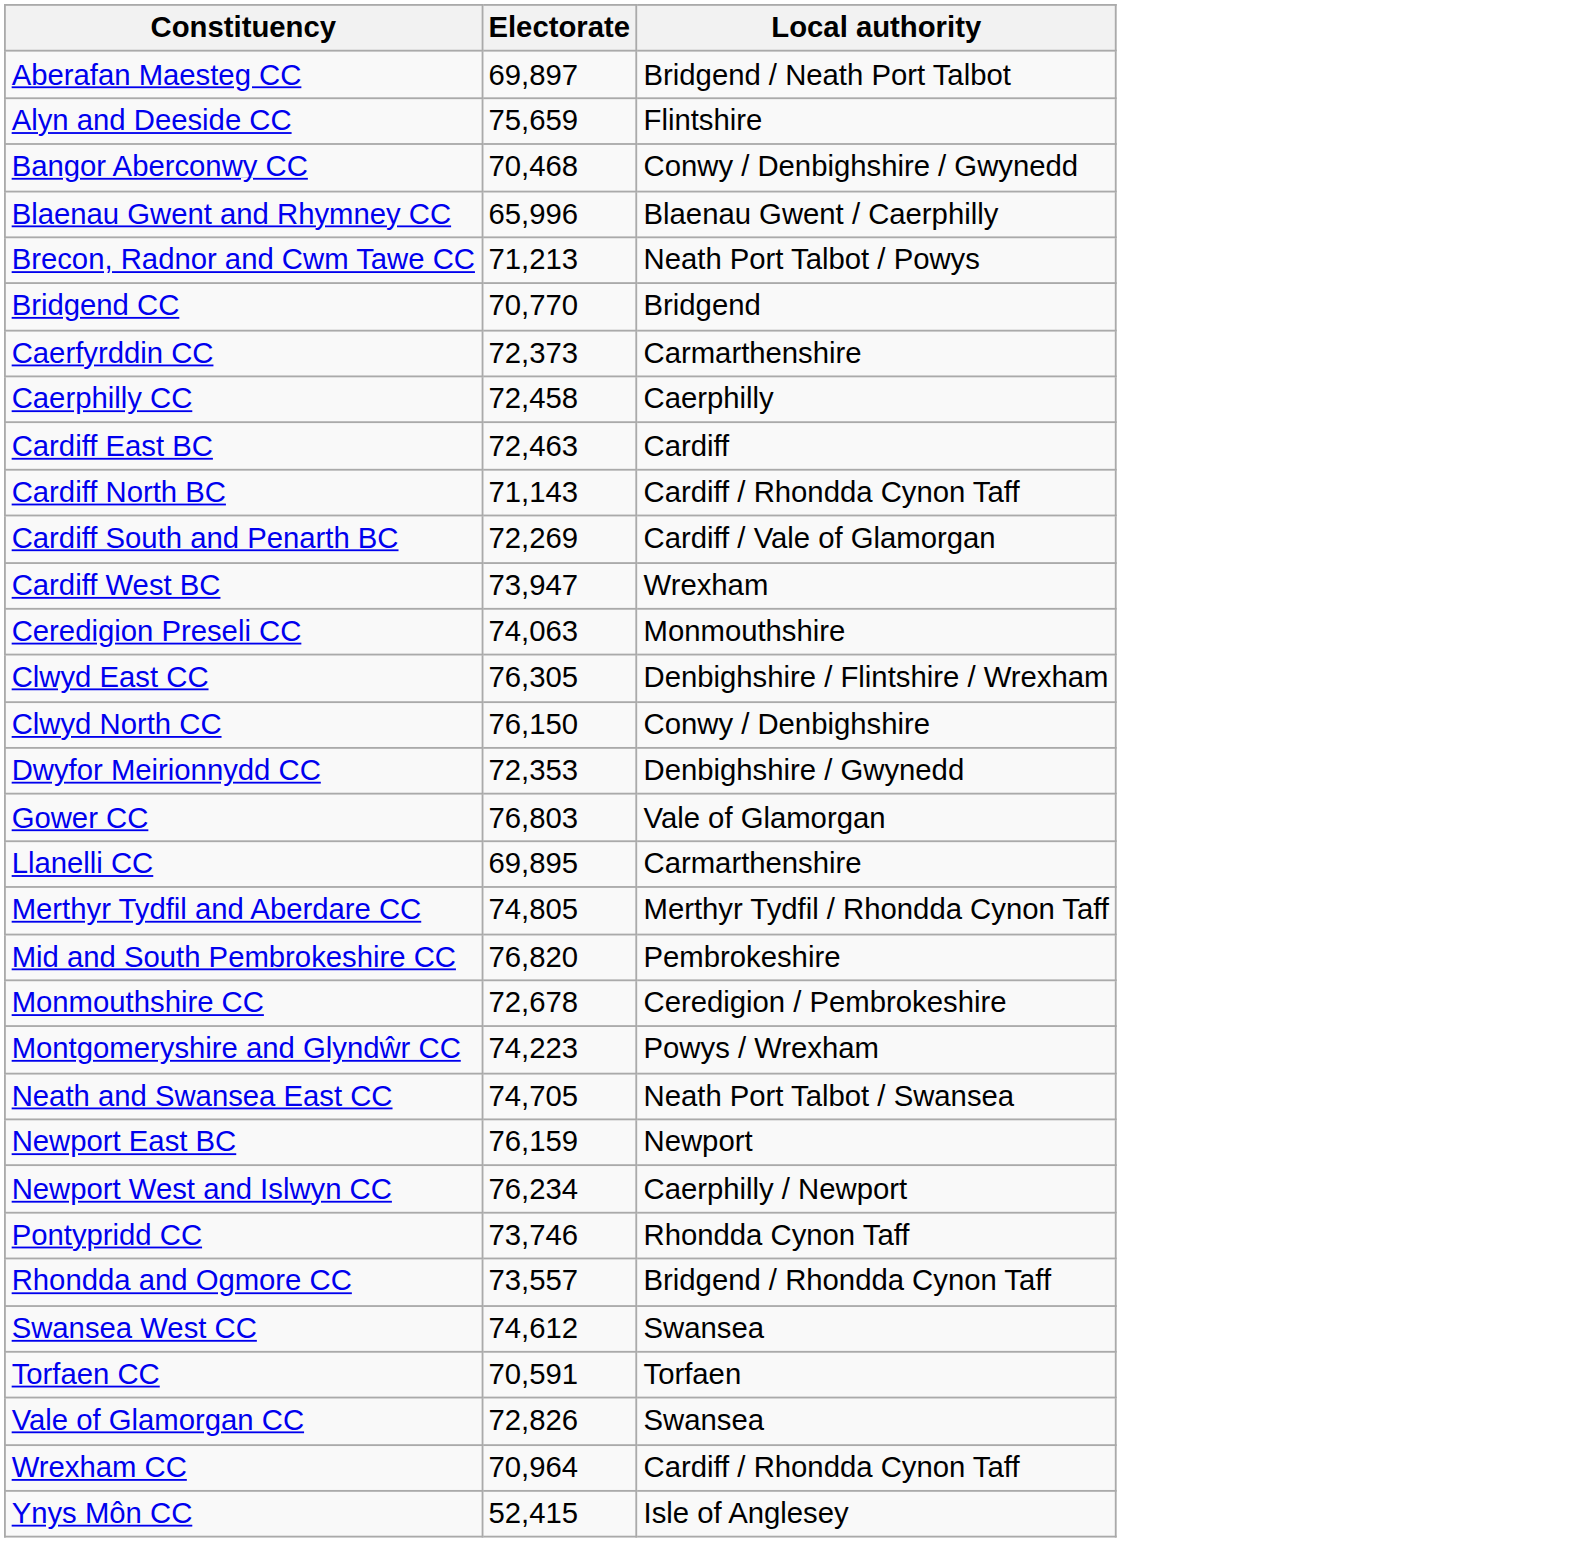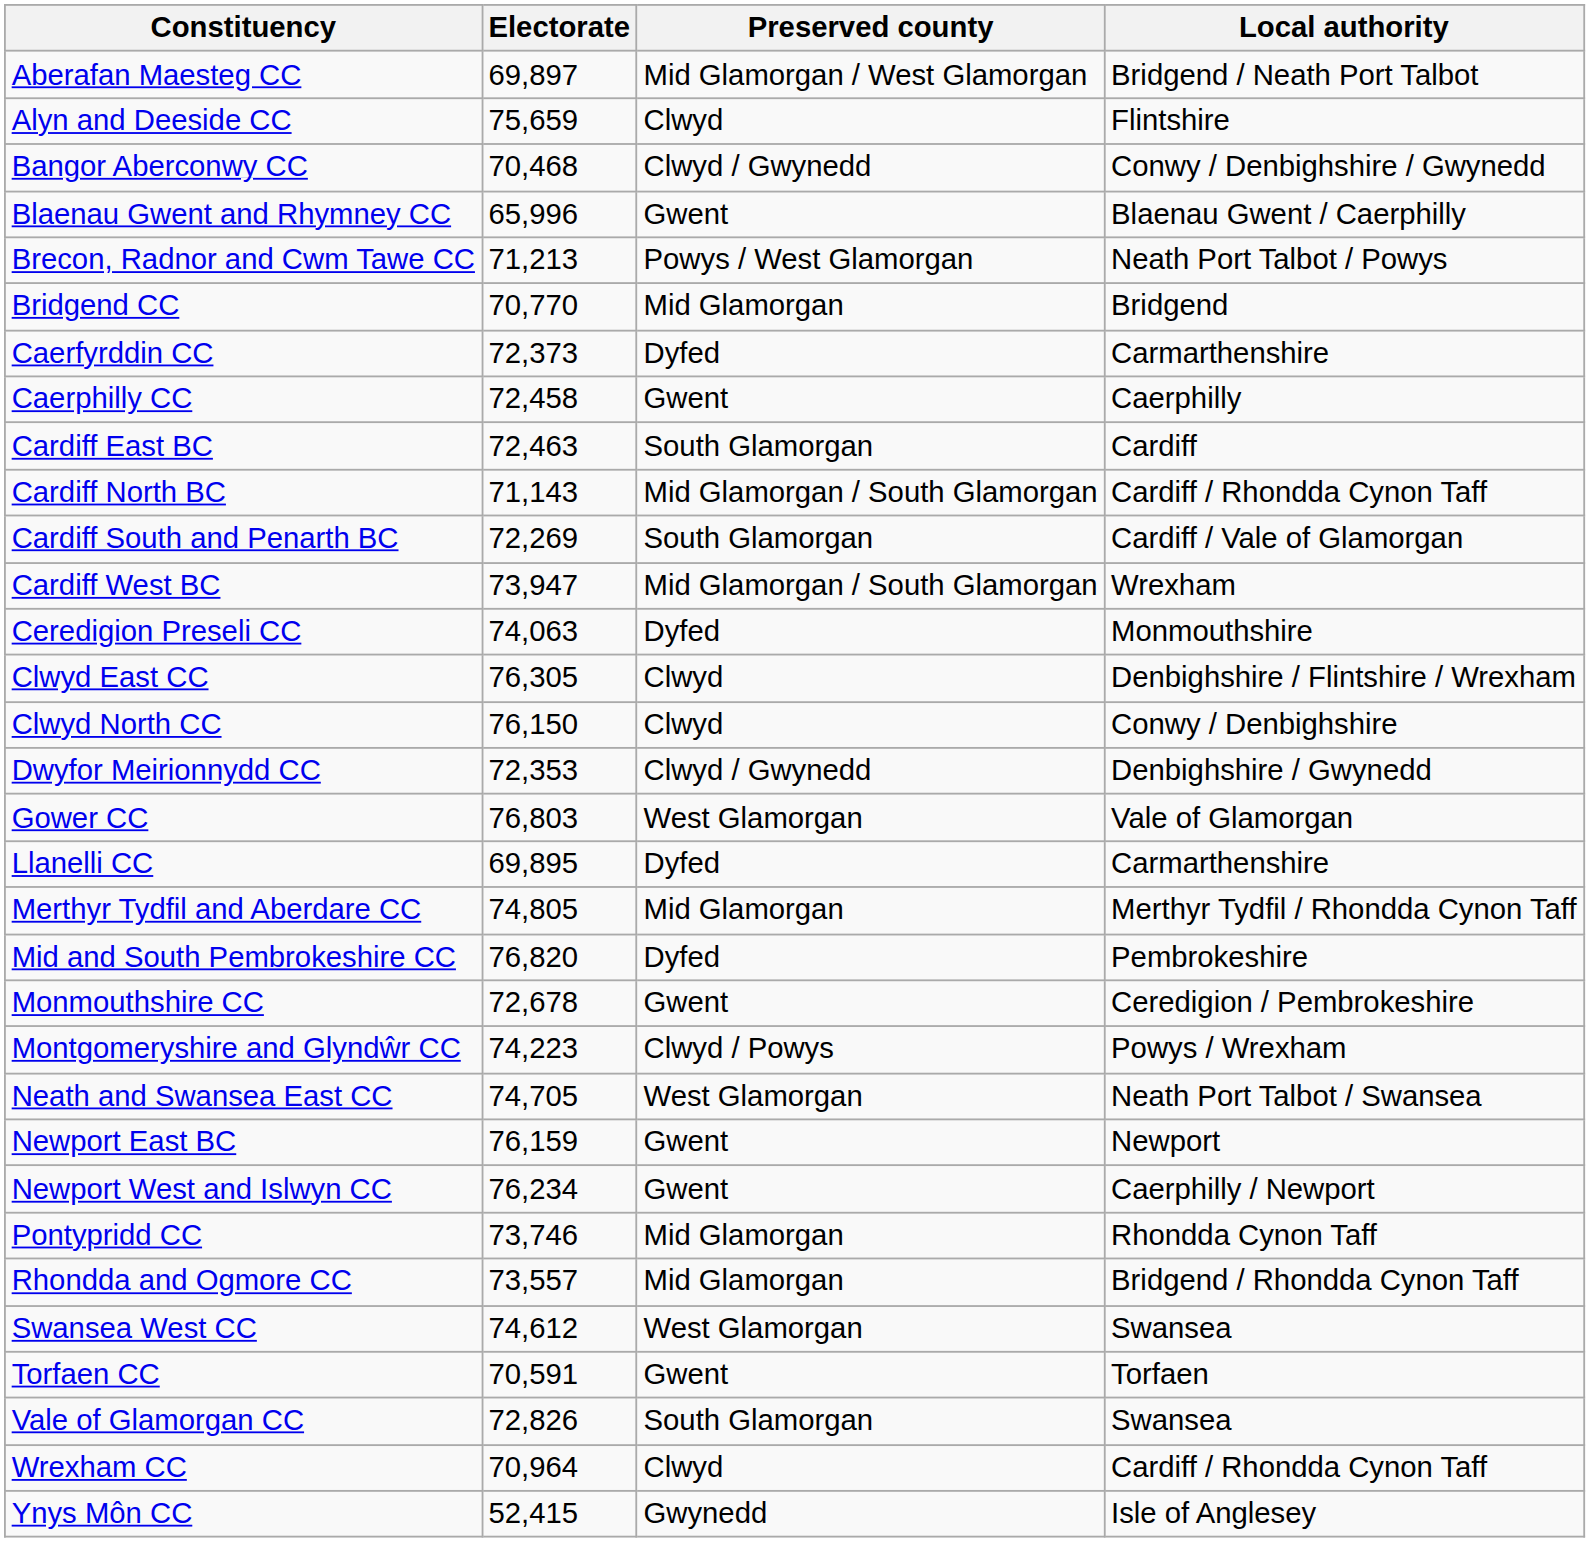 <table class="wikitable sortable">
 <tr>
 <th>Constituency</th>
 <th>Electorate</th>
+<th>Preserved county</th>
 <th>Local authority</th>
 </tr>
 <tr>
 <td><a href='#'>Aberafan Maesteg CC</a></td>
 <td>69,897</td>
+<td>Mid Glamorgan / West Glamorgan</td>
 <td>Bridgend / Neath Port Talbot</td>
 </tr>
 <tr>
 <td><a href='#'>Alyn and Deeside CC</a></td>
 <td>75,659</td>
+<td>Clwyd</td>
 <td>Flintshire</td>
 </tr>
 <tr>
 <td><a href='#'>Bangor Aberconwy CC</a></td>
 <td>70,468</td>
+<td>Clwyd / Gwynedd</td>
 <td>Conwy / Denbighshire / Gwynedd</td>
 </tr>
 <tr>
 <td><a href='#'>Blaenau Gwent and Rhymney CC</a></td>
 <td>65,996</td>
+<td>Gwent</td>
 <td>Blaenau Gwent / Caerphilly</td>
 </tr>
 <tr>
 <td><a href='#'>Brecon, Radnor and Cwm Tawe CC</a></td>
 <td>71,213</td>
+<td>Powys / West Glamorgan</td>
 <td>Neath Port Talbot / Powys</td>
 </tr>
 <tr>
 <td><a href='#'>Bridgend CC</a></td>
 <td>70,770</td>
+<td>Mid Glamorgan</td>
 <td>Bridgend</td>
 </tr>
 <tr>
 <td><a href='#'>Caerfyrddin CC</a></td>
 <td>72,373</td>
+<td>Dyfed</td>
 <td>Carmarthenshire</td>
 </tr>
 <tr>
 <td><a href='#'>Caerphilly CC</a></td>
 <td>72,458</td>
+<td>Gwent</td>
 <td>Caerphilly</td>
 </tr>
 <tr>
 <td><a href='#'>Cardiff East BC</a></td>
 <td>72,463</td>
+<td>South Glamorgan</td>
 <td>Cardiff</td>
 </tr>
 <tr>
 <td><a href='#'>Cardiff North BC</a></td>
 <td>71,143</td>
+<td>Mid Glamorgan / South Glamorgan</td>
 <td>Cardiff / Rhondda Cynon Taff</td>
 </tr>
 <tr>
 <td><a href='#'>Cardiff South and Penarth BC</a></td>
 <td>72,269</td>
+<td>South Glamorgan</td>
 <td>Cardiff / Vale of Glamorgan</td>
 </tr>
 <tr>
 <td><a href='#'>Cardiff West BC</a></td>
 <td>73,947</td>
+<td>Mid Glamorgan / South Glamorgan</td>
 <td>Wrexham</td>
 </tr>
 <tr>
 <td><a href='#'>Ceredigion Preseli CC</a></td>
 <td>74,063</td>
+<td>Dyfed</td>
 <td>Monmouthshire</td>
 </tr>
 <tr>
 <td><a href='#'>Clwyd East CC</a></td>
 <td>76,305</td>
+<td>Clwyd</td>
 <td>Denbighshire / Flintshire / Wrexham</td>
 </tr>
 <tr>
 <td><a href='#'>Clwyd North CC</a></td>
 <td>76,150</td>
+<td>Clwyd</td>
 <td>Conwy / Denbighshire</td>
 </tr>
 <tr>
 <td><a href='#'>Dwyfor Meirionnydd CC</a></td>
 <td>72,353</td>
+<td>Clwyd / Gwynedd</td>
 <td>Denbighshire / Gwynedd</td>
 </tr>
 <tr>
 <td><a href='#'>Gower CC</a></td>
 <td>76,803</td>
+<td>West Glamorgan</td>
 <td>Vale of Glamorgan</td>
 </tr>
 <tr>
 <td><a href='#'>Llanelli CC</a></td>
 <td>69,895</td>
+<td>Dyfed</td>
 <td>Carmarthenshire</td>
 </tr>
 <tr>
 <td><a href='#'>Merthyr Tydfil and Aberdare CC</a></td>
 <td>74,805</td>
+<td>Mid Glamorgan</td>
 <td>Merthyr Tydfil / Rhondda Cynon Taff</td>
 </tr>
 <tr>
 <td><a href='#'>Mid and South Pembrokeshire CC</a></td>
 <td>76,820</td>
+<td>Dyfed</td>
 <td>Pembrokeshire</td>
 </tr>
 <tr>
 <td><a href='#'>Monmouthshire CC</a></td>
 <td>72,678</td>
+<td>Gwent</td>
 <td>Ceredigion / Pembrokeshire</td>
 </tr>
 <tr>
 <td><a href='#'>Montgomeryshire and Glyndŵr CC</a></td>
 <td>74,223</td>
+<td>Clwyd / Powys</td>
 <td>Powys / Wrexham</td>
 </tr>
 <tr>
 <td><a href='#'>Neath and Swansea East CC</a></td>
 <td>74,705</td>
+<td>West Glamorgan</td>
 <td>Neath Port Talbot / Swansea</td>
 </tr>
 <tr>
 <td><a href='#'>Newport East BC</a></td>
 <td>76,159</td>
+<td>Gwent</td>
 <td>Newport</td>
 </tr>
 <tr>
 <td><a href='#'>Newport West and Islwyn CC</a></td>
 <td>76,234</td>
+<td>Gwent</td>
 <td>Caerphilly / Newport</td>
 </tr>
 <tr>
 <td><a href='#'>Pontypridd CC</a></td>
 <td>73,746</td>
+<td>Mid Glamorgan</td>
 <td>Rhondda Cynon Taff</td>
 </tr>
 <tr>
 <td><a href='#'>Rhondda and Ogmore CC</a></td>
 <td>73,557</td>
+<td>Mid Glamorgan</td>
 <td>Bridgend / Rhondda Cynon Taff</td>
 </tr>
 <tr>
 <td><a href='#'>Swansea West CC</a></td>
 <td>74,612</td>
+<td>West Glamorgan</td>
 <td>Swansea</td>
 </tr>
 <tr>
 <td><a href='#'>Torfaen CC</a></td>
 <td>70,591</td>
+<td>Gwent</td>
 <td>Torfaen</td>
 </tr>
 <tr>
 <td><a href='#'>Vale of Glamorgan CC</a></td>
 <td>72,826</td>
+<td>South Glamorgan</td>
 <td>Swansea</td>
 </tr>
 <tr>
 <td><a href='#'>Wrexham CC</a></td>
 <td>70,964</td>
+<td>Clwyd</td>
 <td>Cardiff / Rhondda Cynon Taff</td>
 </tr>
 <tr>
 <td><a href='#'>Ynys Môn CC</a></td>
 <td>52,415</td>
+<td>Gwynedd</td>
 <td>Isle of Anglesey</td>
 </tr>
 </table>
